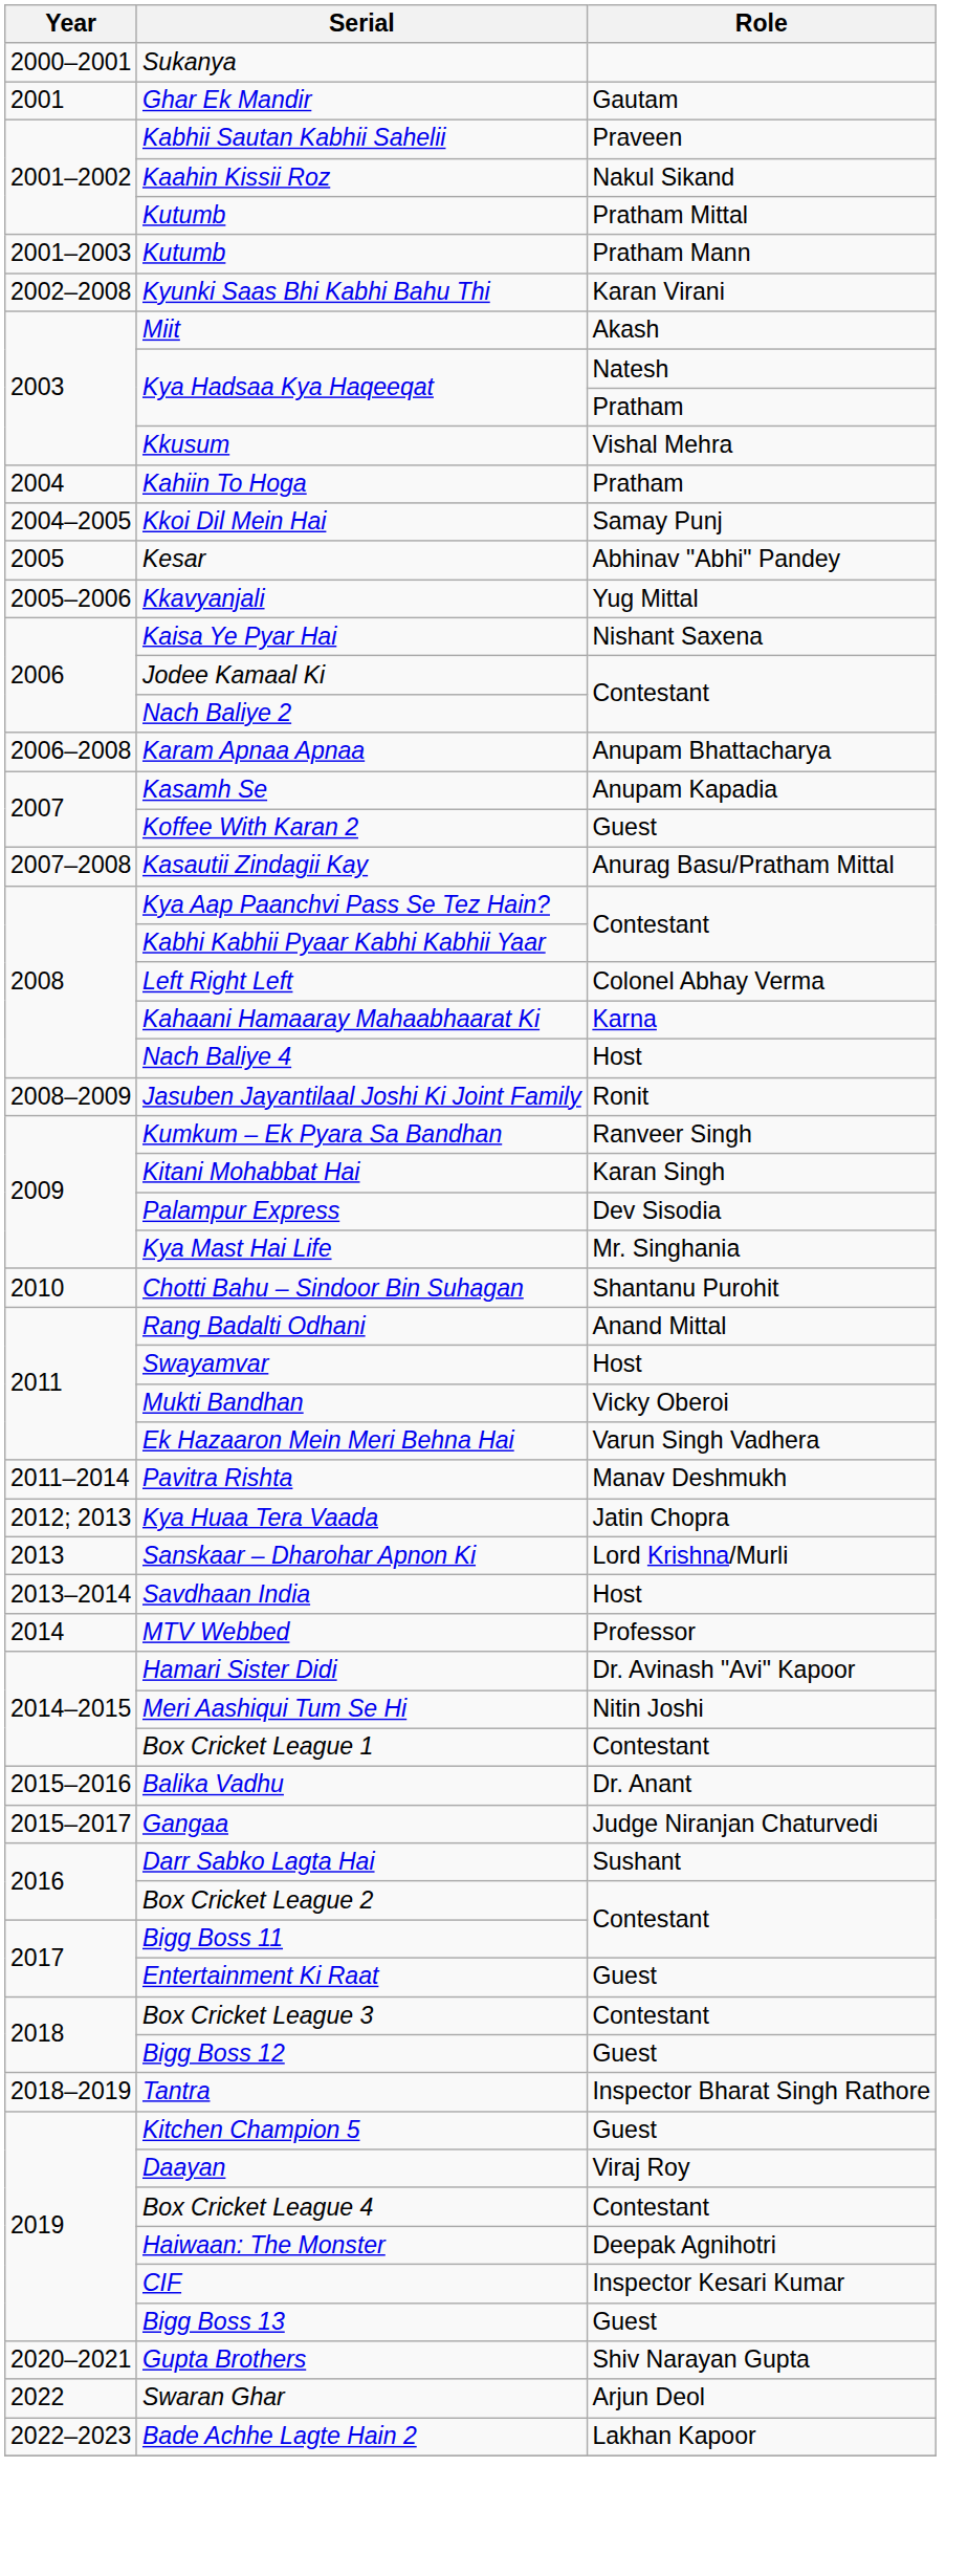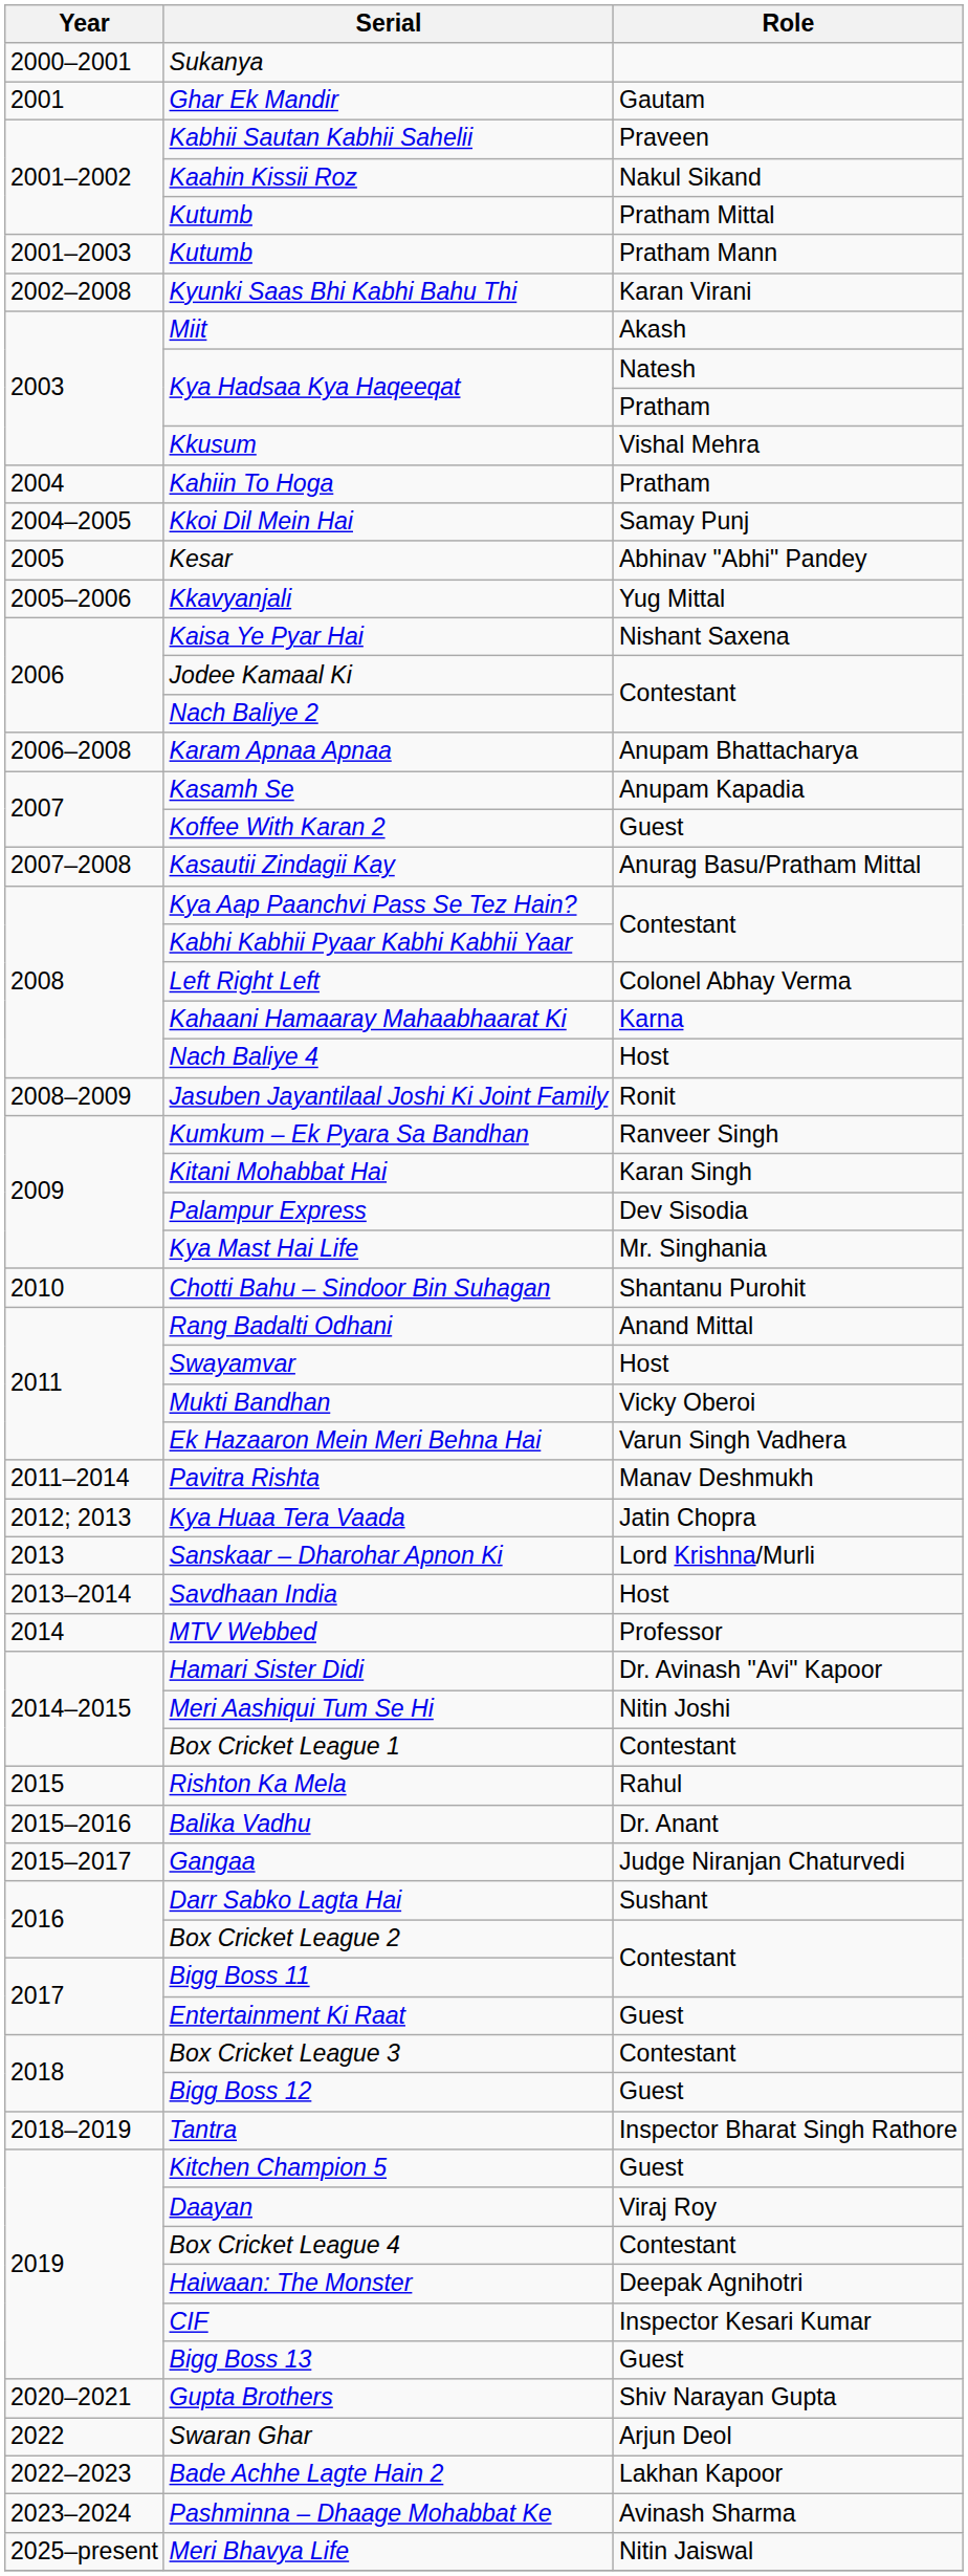 <table class="wikitable sortable">
 <tr>
 <th>Year</th>
 <th>Serial</th>
 <th>Role</th>
 </tr>
 <tr>
 <td>2000–2001</td>
 <td><em>Sukanya</em></td>
 <td></td>
 </tr>
 <tr>
 <td>2001</td>
 <td><em><a href='#'>Ghar Ek Mandir</a></em></td>
 <td>Gautam</td>
 </tr>
 <tr>
 <td rowspan="3">2001–2002</td>
 <td><em><a href='#'>Kabhii Sautan Kabhii Sahelii</a></em></td>
 <td>Praveen</td>
 </tr>
 <tr>
 <td><em><a href='#'>Kaahin Kissii Roz</a></em></td>
 <td>Nakul Sikand</td>
 </tr>
 <tr>
 <td><em><a href='#'>Kutumb</a></em></td>
 <td>Pratham Mittal</td>
 </tr>
 <tr>
 <td>2001–2003</td>
 <td><em><a href='#'>Kutumb</a></em></td>
 <td>Pratham Mann</td>
 </tr>
 <tr>
 <td>2002–2008</td>
 <td><em><a href='#'>Kyunki Saas Bhi Kabhi Bahu Thi</a></em></td>
 <td>Karan Virani</td>
 </tr>
 <tr>
 <td rowspan="4">2003</td>
 <td><em><a href='#'>Miit</a></em></td>
 <td>Akash</td>
 </tr>
 <tr>
 <td rowspan="2"><em><a href='#'>Kya Hadsaa Kya Haqeeqat</a></em></td>
 <td>Natesh</td>
 </tr>
 <tr>
 <td>Pratham</td>
 </tr>
 <tr>
 <td><em><a href='#'>Kkusum</a></em></td>
 <td>Vishal Mehra</td>
 </tr>
 <tr>
 <td>2004</td>
 <td><em><a href='#'>Kahiin To Hoga</a></em></td>
 <td>Pratham</td>
 </tr>
 <tr>
 <td>2004–2005</td>
 <td><em><a href='#'>Kkoi Dil Mein Hai</a></em></td>
 <td>Samay Punj</td>
 </tr>
 <tr>
 <td>2005</td>
 <td><em>Kesar</em></td>
 <td>Abhinav "Abhi" Pandey</td>
 </tr>
 <tr>
 <td>2005–2006</td>
 <td><em><a href='#'>Kkavyanjali</a></em></td>
 <td>Yug Mittal</td>
 </tr>
 <tr>
 <td rowspan="3">2006</td>
 <td><em><a href='#'>Kaisa Ye Pyar Hai</a></em></td>
 <td>Nishant Saxena</td>
 </tr>
 <tr>
 <td><em>Jodee Kamaal Ki</em></td>
 <td rowspan="2">Contestant</td>
 </tr>
 <tr>
 <td><em><a href='#'>Nach Baliye 2</a></em></td>
 </tr>
 <tr>
 <td>2006–2008</td>
 <td><em><a href='#'>Karam Apnaa Apnaa</a></em></td>
 <td>Anupam Bhattacharya</td>
 </tr>
 <tr>
 <td rowspan="2">2007</td>
 <td><em><a href='#'>Kasamh Se</a></em></td>
 <td>Anupam Kapadia</td>
 </tr>
 <tr>
 <td><em><a href='#'>Koffee With Karan 2</a></em></td>
 <td>Guest</td>
 </tr>
 <tr>
 <td>2007–2008</td>
 <td><em><a href='#'>Kasautii Zindagii Kay</a></em></td>
 <td>Anurag Basu/Pratham Mittal</td>
 </tr>
 <tr>
 <td rowspan="5">2008</td>
 <td><em><a href='#'>Kya Aap Paanchvi Pass Se Tez Hain?</a></em></td>
 <td rowspan="2">Contestant</td>
 </tr>
 <tr>
 <td><em><a href='#'>Kabhi Kabhii Pyaar Kabhi Kabhii Yaar</a></em></td>
 </tr>
 <tr>
 <td><em><a href='#'>Left Right Left</a></em></td>
 <td>Colonel Abhay Verma</td>
 </tr>
 <tr>
 <td><em><a href='#'>Kahaani Hamaaray Mahaabhaarat Ki</a></em></td>
 <td><a href='#'>Karna</a></td>
 </tr>
 <tr>
 <td><em><a href='#'>Nach Baliye 4</a></em></td>
 <td>Host</td>
 </tr>
 <tr>
 <td>2008–2009</td>
 <td><em><a href='#'>Jasuben Jayantilaal Joshi Ki Joint Family</a></em></td>
 <td>Ronit</td>
 </tr>
 <tr>
 <td rowspan="4">2009</td>
 <td><em><a href='#'>Kumkum&nbsp;– Ek Pyara Sa Bandhan</a></em></td>
 <td>Ranveer Singh</td>
 </tr>
 <tr>
 <td><em><a href='#'>Kitani Mohabbat Hai</a></em></td>
 <td>Karan Singh</td>
 </tr>
 <tr>
 <td><em><a href='#'>Palampur Express</a></em></td>
 <td>Dev Sisodia</td>
 </tr>
 <tr>
 <td><em><a href='#'>Kya Mast Hai Life</a></em></td>
 <td>Mr. Singhania</td>
 </tr>
 <tr>
 <td>2010</td>
 <td><em><a href='#'>Chotti Bahu – Sindoor Bin Suhagan</a></em></td>
 <td>Shantanu Purohit</td>
 </tr>
 <tr>
 <td rowspan="4">2011</td>
 <td><em><a href='#'>Rang Badalti Odhani</a></em></td>
 <td>Anand Mittal</td>
 </tr>
 <tr>
 <td><em><a href='#'>Swayamvar</a></em></td>
 <td>Host</td>
 </tr>
 <tr>
 <td><em><a href='#'>Mukti Bandhan</a></em></td>
 <td>Vicky Oberoi</td>
 </tr>
 <tr>
 <td><em><a href='#'>Ek Hazaaron Mein Meri Behna Hai</a></em></td>
 <td>Varun Singh Vadhera</td>
 </tr>
 <tr>
 <td>2011–2014</td>
 <td><em><a href='#'>Pavitra Rishta</a></em></td>
 <td>Manav Deshmukh</td>
 </tr>
 <tr>
 <td>2012; 2013</td>
 <td><em><a href='#'>Kya Huaa Tera Vaada</a></em></td>
 <td>Jatin Chopra</td>
 </tr>
 <tr>
 <td>2013</td>
 <td><em><a href='#'>Sanskaar – Dharohar Apnon Ki</a></em></td>
 <td>Lord <a href='#'>Krishna</a>/Murli</td>
 </tr>
 <tr>
 <td>2013–2014</td>
 <td><em><a href='#'>Savdhaan India</a></em></td>
 <td>Host</td>
 </tr>
 <tr>
 <td>2014</td>
 <td><em><a href='#'>MTV Webbed</a></em></td>
 <td>Professor</td>
 </tr>
 <tr>
 <td rowspan="3">2014–2015</td>
 <td><em><a href='#'>Hamari Sister Didi</a></em></td>
 <td>Dr. Avinash "Avi" Kapoor</td>
 </tr>
 <tr>
 <td><em><a href='#'>Meri Aashiqui Tum Se Hi</a></em></td>
 <td>Nitin Joshi</td>
 </tr>
 <tr>
 <td><em>Box Cricket League 1</em></td>
 <td>Contestant</td>
 </tr>
 <tr>
+<td>2015</td>
+<td><em><a href='#'>Rishton Ka Mela</a></em></td>
+<td>Rahul</td>
+</tr>
+<tr>
 <td>2015–2016</td>
 <td><em><a href='#'>Balika Vadhu</a></em></td>
 <td>Dr. Anant</td>
 </tr>
 <tr>
 <td>2015–2017</td>
 <td><em><a href='#'>Gangaa</a></em></td>
 <td>Judge Niranjan Chaturvedi</td>
 </tr>
 <tr>
 <td rowspan="2">2016</td>
 <td><em><a href='#'>Darr Sabko Lagta Hai</a></em></td>
 <td>Sushant</td>
 </tr>
 <tr>
 <td><em>Box Cricket League 2</em></td>
 <td rowspan="2">Contestant</td>
 </tr>
 <tr>
 <td rowspan="2">2017</td>
 <td><em><a href='#'>Bigg Boss 11</a></em></td>
 </tr>
 <tr>
 <td><em><a href='#'>Entertainment Ki Raat</a></em></td>
 <td>Guest</td>
 </tr>
 <tr>
 <td rowspan="2">2018</td>
 <td><em>Box Cricket League 3</em></td>
 <td>Contestant</td>
 </tr>
 <tr>
 <td><em><a href='#'>Bigg Boss 12</a></em></td>
 <td>Guest</td>
 </tr>
 <tr>
 <td>2018–2019</td>
 <td><em><a href='#'>Tantra</a></em></td>
 <td>Inspector Bharat Singh Rathore</td>
 </tr>
 <tr>
 <td rowspan="6">2019</td>
 <td><em><a href='#'>Kitchen Champion 5</a></em></td>
 <td>Guest</td>
 </tr>
 <tr>
 <td><em><a href='#'>Daayan</a></em></td>
 <td>Viraj Roy</td>
 </tr>
 <tr>
 <td><em>Box Cricket League 4</em></td>
 <td>Contestant</td>
 </tr>
 <tr>
 <td><em><a href='#'>Haiwaan: The Monster</a></em></td>
 <td>Deepak Agnihotri</td>
 </tr>
 <tr>
 <td><em><a href='#'>CIF</a></em></td>
 <td>Inspector Kesari Kumar</td>
 </tr>
 <tr>
 <td><em><a href='#'>Bigg Boss 13</a></em></td>
 <td>Guest</td>
 </tr>
 <tr>
 <td>2020–2021</td>
 <td><em><a href='#'>Gupta Brothers</a></em></td>
 <td>Shiv Narayan Gupta</td>
 </tr>
 <tr>
 <td>2022</td>
 <td><em>Swaran Ghar</em></td>
 <td>Arjun Deol</td>
 </tr>
 <tr>
 <td>2022–2023</td>
 <td><em><a href='#'>Bade Achhe Lagte Hain 2</a></em></td>
 <td>Lakhan Kapoor</td>
 </tr>
 <tr>
+<td>2023–2024</td>
+<td><em><a href='#'>Pashminna – Dhaage Mohabbat Ke</a></em></td>
+<td>Avinash Sharma</td>
+</tr>
+<tr>
+<td>2025–present</td>
+<td><em><a href='#'>Meri Bhavya Life</a></em></td>
+<td>Nitin Jaiswal</td>
+</tr>
+<tr>
 </tr>
 </table>
